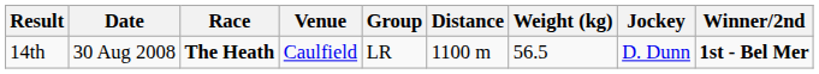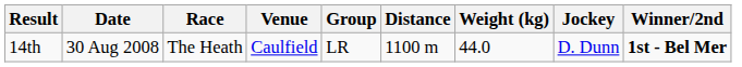 <table class="wikitable">
 <tr>
 <th>Result</th>
 <th>Date</th>
 <th>Race</th>
 <th>Venue</th>
 <th>Group</th>
 <th>Distance</th>
 <th>Weight (kg)</th>
 <th>Jockey</th>
 <th>Winner/2nd</th>
 </tr>
 <tr>
 <td>14th</td>
 <td>30 Aug 2008</td>
-<td><strong>The Heath</strong></td>
+<td>The Heath</td>
 <td><a href='#'>Caulfield</a></td>
 <td>LR</td>
 <td>1100 m</td>
-<td>56.5</td>
+<td>44.0</td>
 <td><a href='#'>D. Dunn</a></td>
 <td><strong>1st - Bel Mer</strong></td>
 </tr>
 </table>
